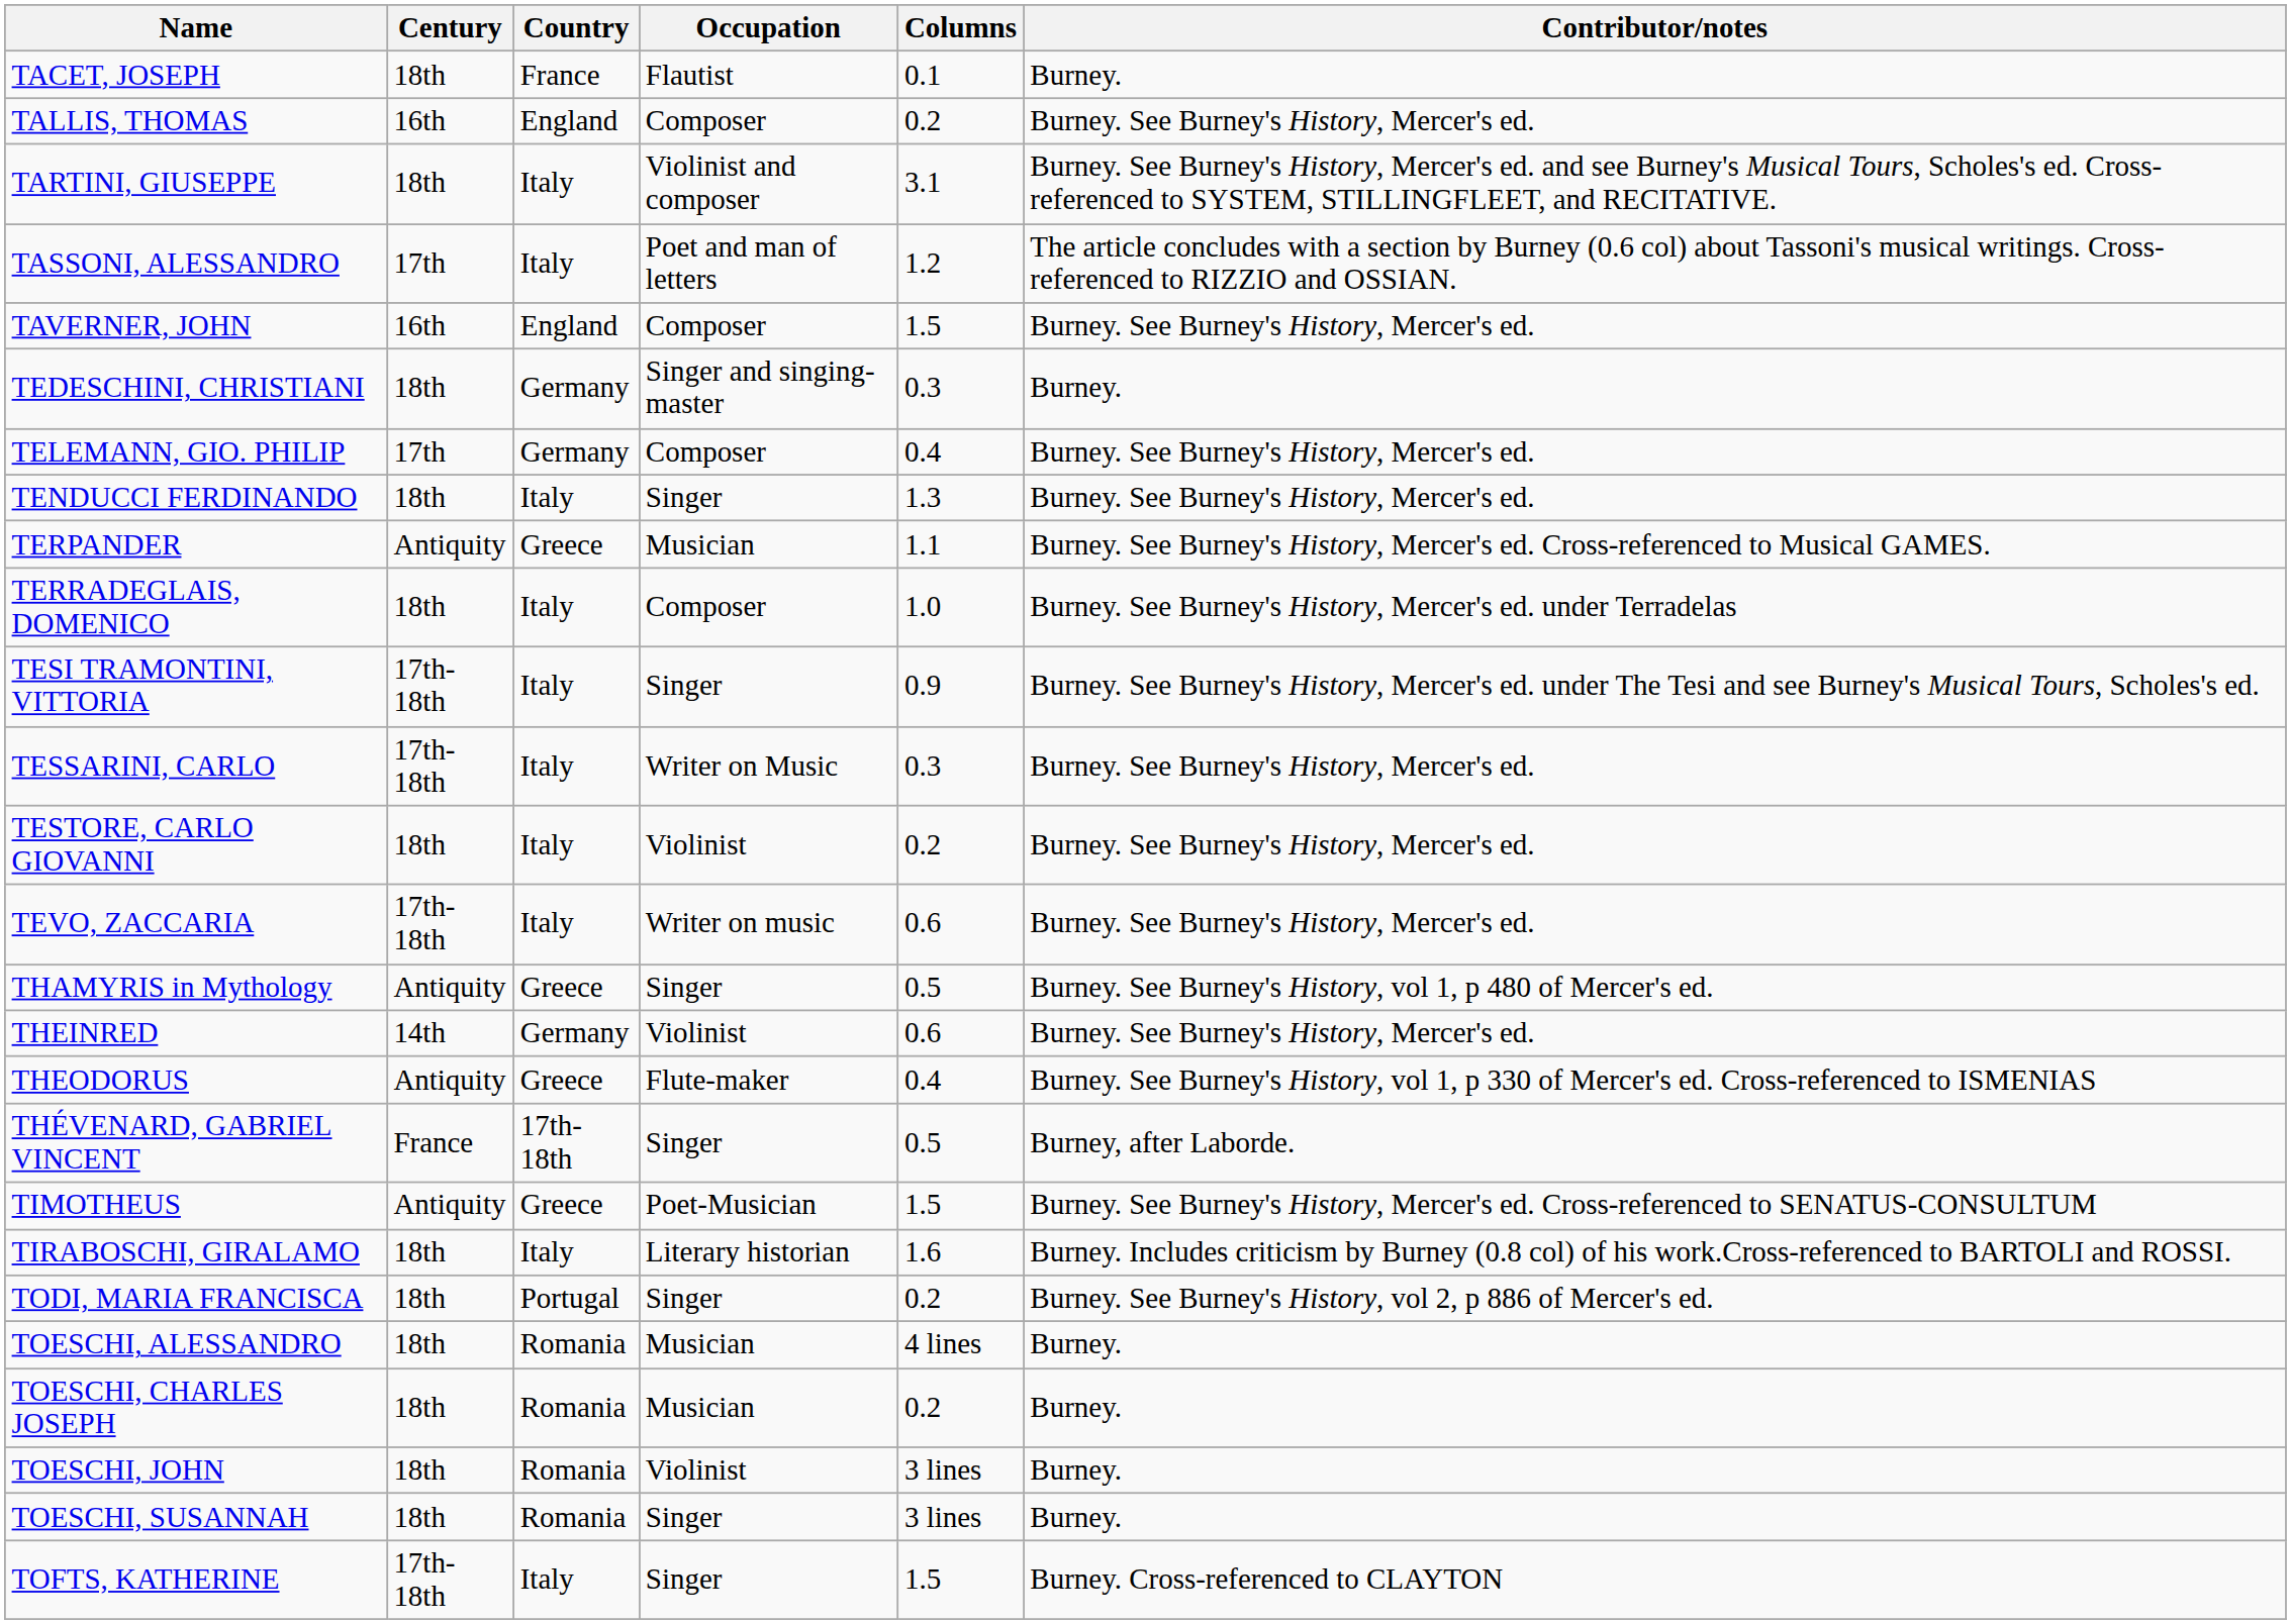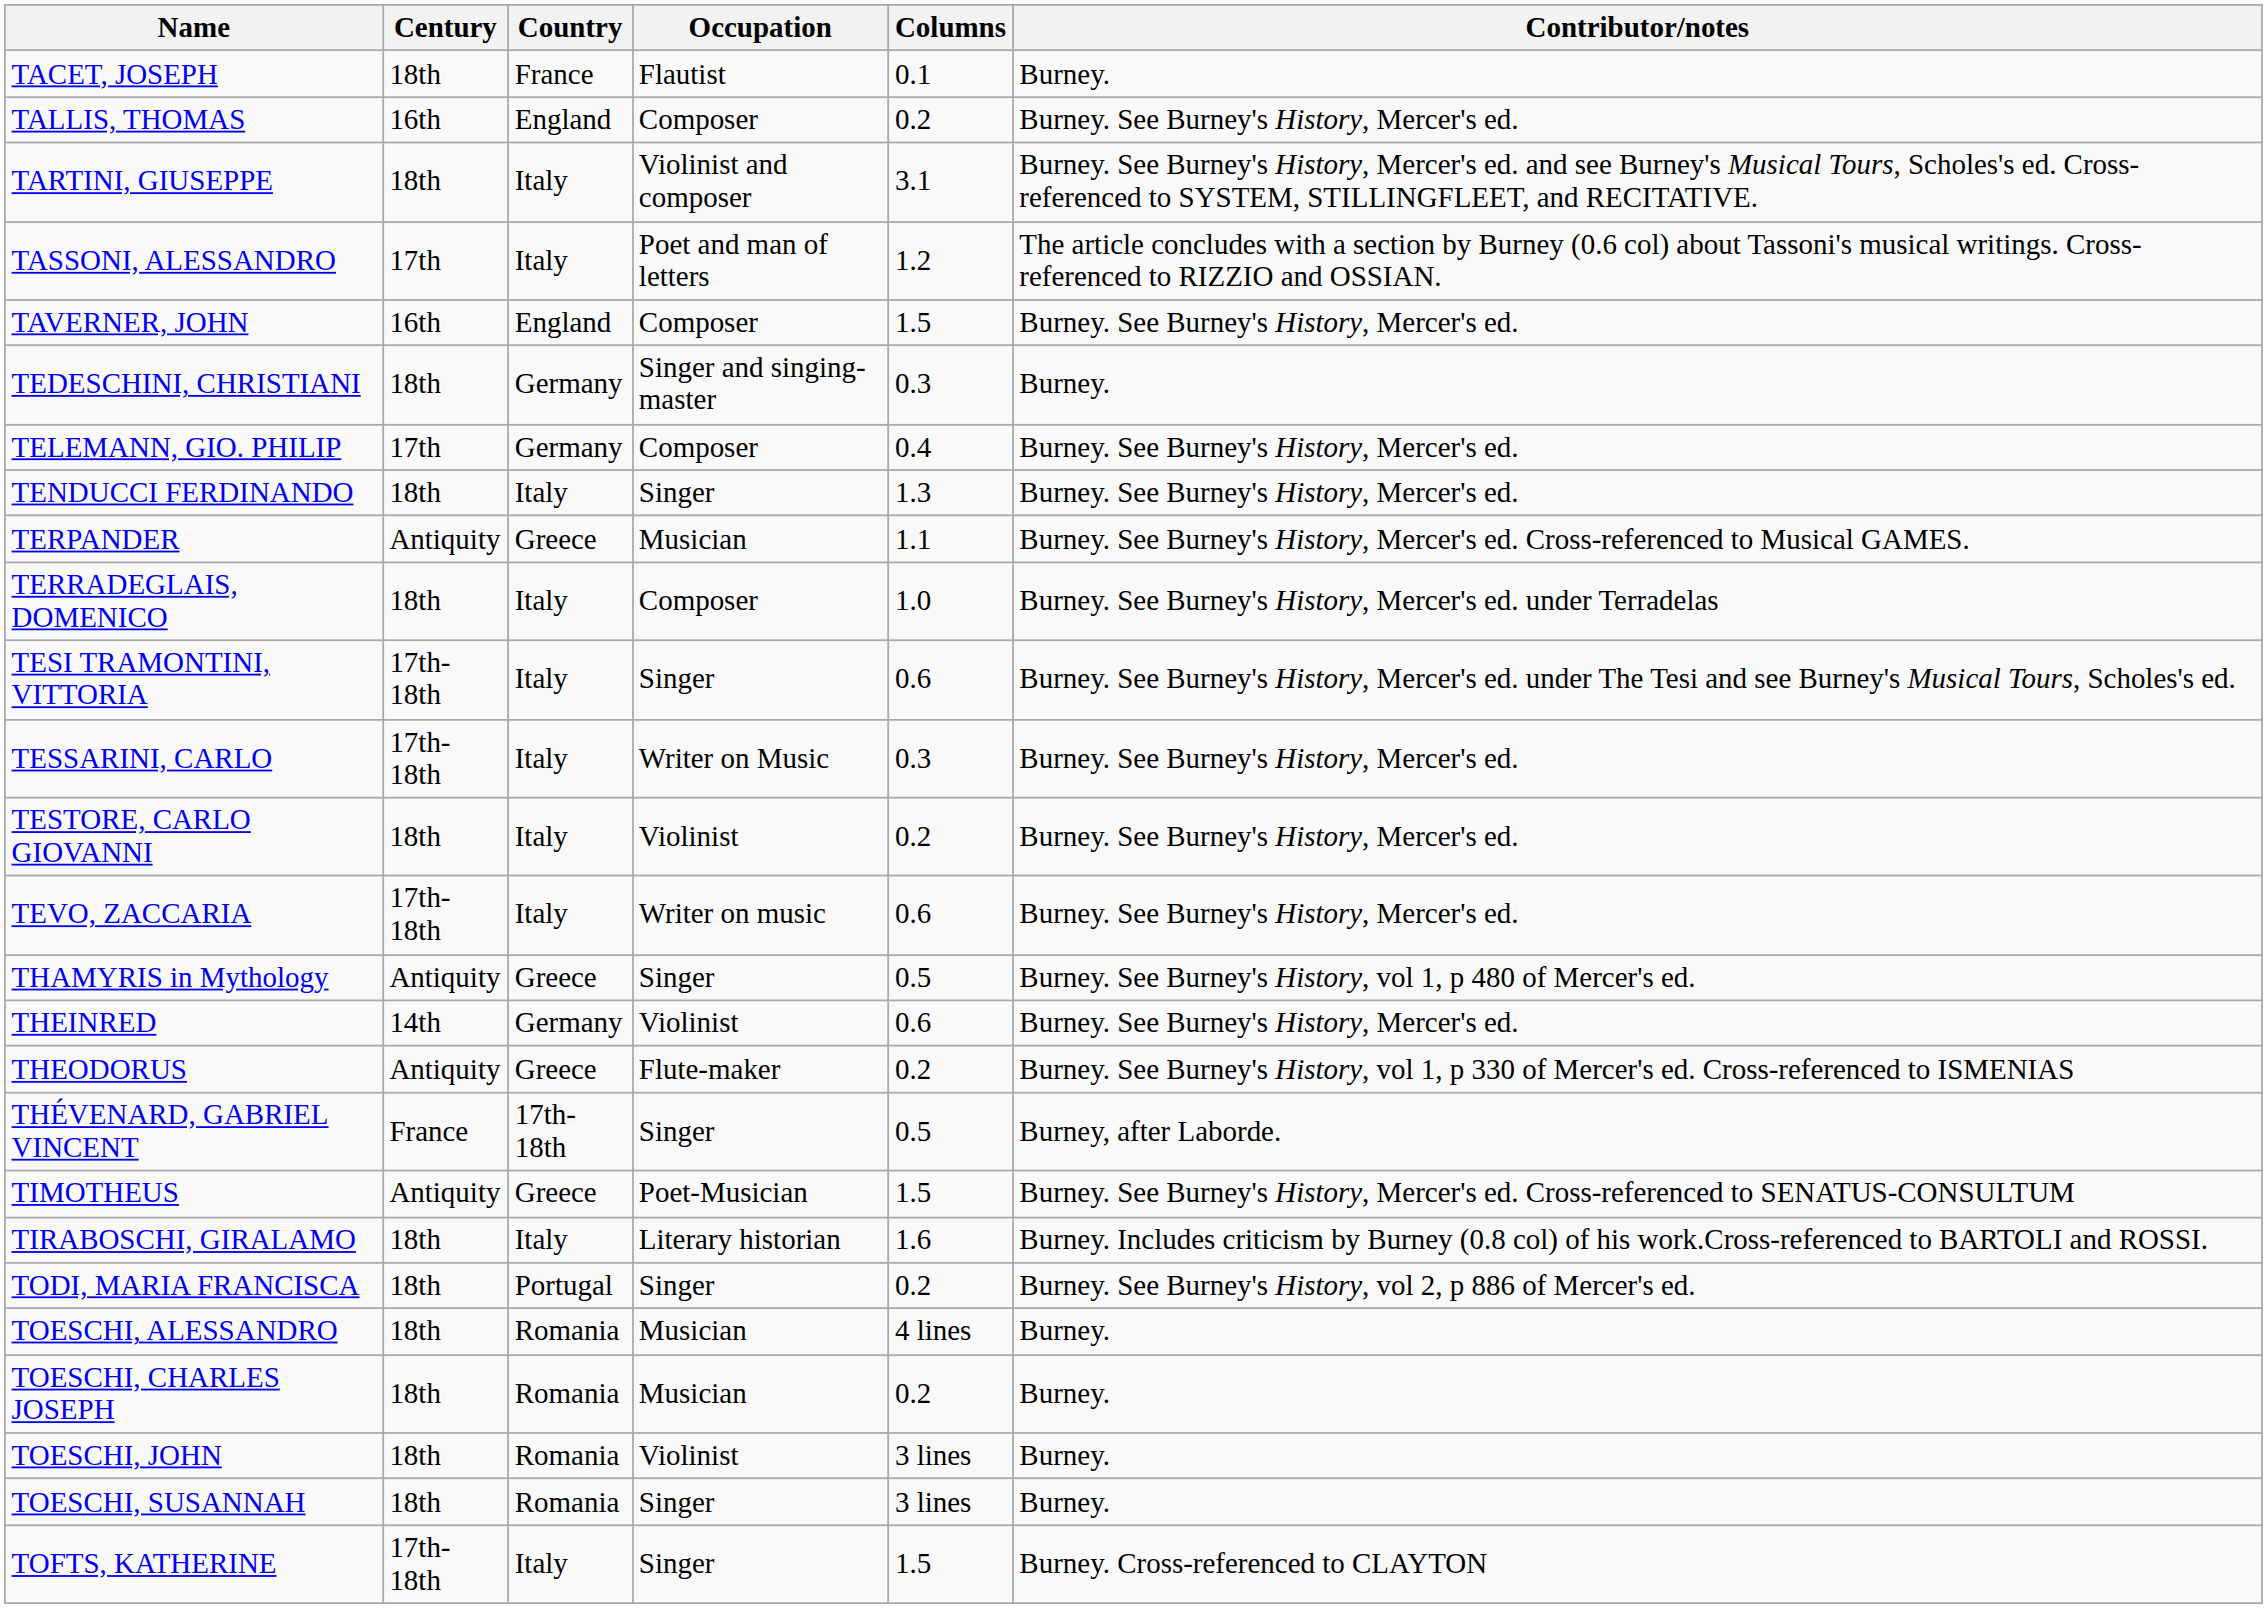 <table class="wikitable">
 <tr>
 <th>Name</th>
 <th>Century</th>
 <th>Country</th>
 <th>Occupation</th>
 <th>Columns</th>
 <th>Contributor/notes</th>
 </tr>
 <tr>
 <td><a href='#'>TACET, JOSEPH</a></td>
 <td>18th</td>
 <td>France</td>
 <td>Flautist</td>
 <td>0.1</td>
 <td>Burney.</td>
 </tr>
 <tr>
 <td><a href='#'>TALLIS, THOMAS</a></td>
 <td>16th</td>
 <td>England</td>
 <td>Composer</td>
 <td>0.2</td>
 <td>Burney. See Burney's <em>History</em>, Mercer's ed.</td>
 </tr>
 <tr>
 <td><a href='#'>TARTINI, GIUSEPPE</a></td>
 <td>18th</td>
 <td>Italy</td>
 <td>Violinist and composer</td>
 <td>3.1</td>
 <td>Burney. See Burney's <em>History</em>, Mercer's ed. and see Burney's <em>Musical Tours</em>, Scholes's ed. Cross-referenced to SYSTEM, STILLINGFLEET, and RECITATIVE.</td>
 </tr>
 <tr>
 <td><a href='#'>TASSONI, ALESSANDRO</a></td>
 <td>17th</td>
 <td>Italy</td>
 <td>Poet and man of letters</td>
 <td>1.2</td>
 <td>The article concludes with a section by Burney (0.6 col) about Tassoni's musical writings. Cross-referenced to RIZZIO and OSSIAN.</td>
 </tr>
 <tr>
 <td><a href='#'>TAVERNER, JOHN</a></td>
 <td>16th</td>
 <td>England</td>
 <td>Composer</td>
 <td>1.5</td>
 <td>Burney. See Burney's <em>History</em>, Mercer's ed.</td>
 </tr>
 <tr>
 <td><a href='#'>TEDESCHINI, CHRISTIANI</a></td>
 <td>18th</td>
 <td>Germany</td>
 <td>Singer and singing-master</td>
 <td>0.3</td>
 <td>Burney.</td>
 </tr>
 <tr>
 <td><a href='#'>TELEMANN, GIO. PHILIP</a></td>
 <td>17th</td>
 <td>Germany</td>
 <td>Composer</td>
 <td>0.4</td>
 <td>Burney. See Burney's <em>History</em>, Mercer's ed.</td>
 </tr>
 <tr>
 <td><a href='#'>TENDUCCI FERDINANDO</a></td>
 <td>18th</td>
 <td>Italy</td>
 <td>Singer</td>
 <td>1.3</td>
 <td>Burney. See Burney's <em>History</em>, Mercer's ed.</td>
 </tr>
 <tr>
 <td><a href='#'>TERPANDER</a></td>
 <td>Antiquity</td>
 <td>Greece</td>
 <td>Musician</td>
 <td>1.1</td>
 <td>Burney. See Burney's <em>History</em>, Mercer's ed. Cross-referenced to Musical GAMES.</td>
 </tr>
 <tr>
 <td><a href='#'>TERRADEGLAIS, DOMENICO</a></td>
 <td>18th</td>
 <td>Italy</td>
 <td>Composer</td>
 <td>1.0</td>
 <td>Burney. See Burney's <em>History</em>, Mercer's ed. under Terradelas</td>
 </tr>
 <tr>
 <td><a href='#'>TESI TRAMONTINI, VITTORIA</a></td>
 <td>17th-18th</td>
 <td>Italy</td>
 <td>Singer</td>
-<td>0.9</td>
+<td>0.6</td>
 <td>Burney. See Burney's <em>History</em>, Mercer's ed. under The Tesi and see Burney's <em>Musical Tours</em>, Scholes's ed.</td>
 </tr>
 <tr>
 <td><a href='#'>TESSARINI, CARLO</a></td>
 <td>17th-18th</td>
 <td>Italy</td>
 <td>Writer on Music</td>
 <td>0.3</td>
 <td>Burney. See Burney's <em>History</em>, Mercer's ed.</td>
 </tr>
 <tr>
 <td><a href='#'>TESTORE, CARLO GIOVANNI</a></td>
 <td>18th</td>
 <td>Italy</td>
 <td>Violinist</td>
 <td>0.2</td>
 <td>Burney. See Burney's <em>History</em>, Mercer's ed.</td>
 </tr>
 <tr>
 <td><a href='#'>TEVO, ZACCARIA</a></td>
 <td>17th-18th</td>
 <td>Italy</td>
 <td>Writer on music</td>
 <td>0.6</td>
 <td>Burney. See Burney's <em>History</em>, Mercer's ed.</td>
 </tr>
 <tr>
 <td><a href='#'>THAMYRIS in Mythology</a></td>
 <td>Antiquity</td>
 <td>Greece</td>
 <td>Singer</td>
 <td>0.5</td>
 <td>Burney. See Burney's <em>History</em>, vol 1, p 480 of Mercer's ed.</td>
 </tr>
 <tr>
 <td><a href='#'>THEINRED</a></td>
 <td>14th</td>
 <td>Germany</td>
 <td>Violinist</td>
 <td>0.6</td>
 <td>Burney. See Burney's <em>History</em>, Mercer's ed.</td>
 </tr>
 <tr>
 <td><a href='#'>THEODORUS</a></td>
 <td>Antiquity</td>
 <td>Greece</td>
 <td>Flute-maker</td>
-<td>0.4</td>
+<td>0.2</td>
 <td>Burney. See Burney's <em>History</em>, vol 1, p 330 of Mercer's ed. Cross-referenced to ISMENIAS</td>
 </tr>
 <tr>
 <td><a href='#'>THÉVENARD, GABRIEL VINCENT</a></td>
 <td>France</td>
 <td>17th-18th</td>
 <td>Singer</td>
 <td>0.5</td>
 <td>Burney, after Laborde.</td>
 </tr>
 <tr>
 <td><a href='#'>TIMOTHEUS</a></td>
 <td>Antiquity</td>
 <td>Greece</td>
 <td>Poet-Musician</td>
 <td>1.5</td>
 <td>Burney. See Burney's <em>History</em>, Mercer's ed. Cross-referenced to SENATUS-CONSULTUM</td>
 </tr>
 <tr>
 <td><a href='#'>TIRABOSCHI, GIRALAMO</a></td>
 <td>18th</td>
 <td>Italy</td>
 <td>Literary historian</td>
 <td>1.6</td>
 <td>Burney. Includes criticism by Burney (0.8 col) of his work.Cross-referenced to BARTOLI and ROSSI.</td>
 </tr>
 <tr>
 <td><a href='#'>TODI, MARIA FRANCISCA</a></td>
 <td>18th</td>
 <td>Portugal</td>
 <td>Singer</td>
 <td>0.2</td>
 <td>Burney. See Burney's <em>History</em>, vol 2, p 886 of Mercer's ed.</td>
 </tr>
 <tr>
 <td><a href='#'>TOESCHI, ALESSANDRO</a></td>
 <td>18th</td>
 <td>Romania</td>
 <td>Musician</td>
 <td>4 lines</td>
 <td>Burney.</td>
 </tr>
 <tr>
 <td><a href='#'>TOESCHI, CHARLES JOSEPH</a></td>
 <td>18th</td>
 <td>Romania</td>
 <td>Musician</td>
 <td>0.2</td>
 <td>Burney.</td>
 </tr>
 <tr>
 <td><a href='#'>TOESCHI, JOHN</a></td>
 <td>18th</td>
 <td>Romania</td>
 <td>Violinist</td>
 <td>3 lines</td>
 <td>Burney.</td>
 </tr>
 <tr>
 <td><a href='#'>TOESCHI, SUSANNAH</a></td>
 <td>18th</td>
 <td>Romania</td>
 <td>Singer</td>
 <td>3 lines</td>
 <td>Burney.</td>
 </tr>
 <tr>
 <td><a href='#'>TOFTS, KATHERINE</a></td>
 <td>17th-18th</td>
 <td>Italy</td>
 <td>Singer</td>
 <td>1.5</td>
 <td>Burney. Cross-referenced to CLAYTON</td>
 </tr>
 </table>
